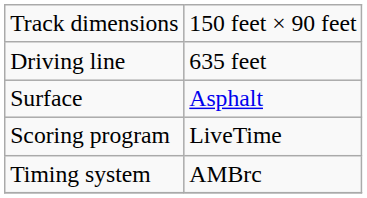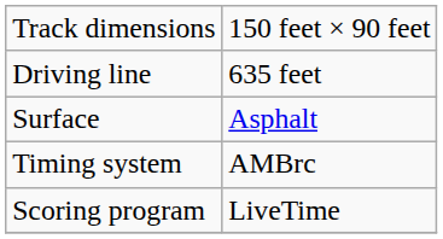 <table class="wikitable">
 <tr>
 <td>Track dimensions</td>
 <td>150 feet × 90 feet</td>
 </tr>
 <tr>
 <td>Driving line</td>
 <td>635 feet</td>
 </tr>
 <tr>
 <td>Surface</td>
 <td><a href='#'>Asphalt</a></td>
 </tr>
 <tr>
+<td>Timing system</td>
+<td>AMBrc</td>
+</tr>
+<tr>
 <td>Scoring program</td>
 <td>LiveTime</td>
 </tr>
 <tr>
-<td>Timing system</td>
-<td>AMBrc</td>
-</tr>
-<tr>
 </tr>
 </table>
